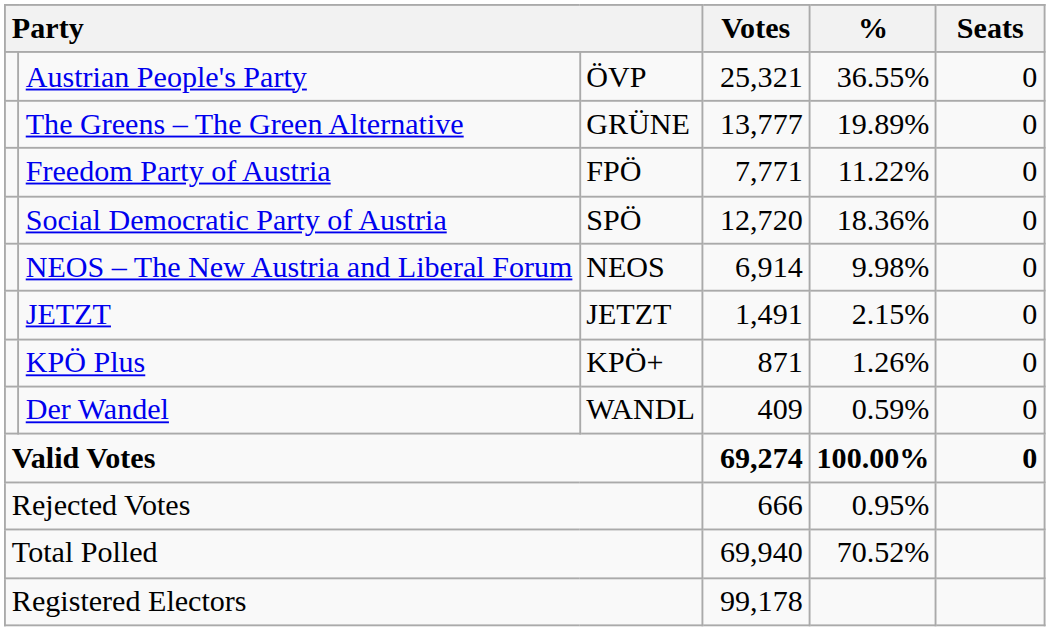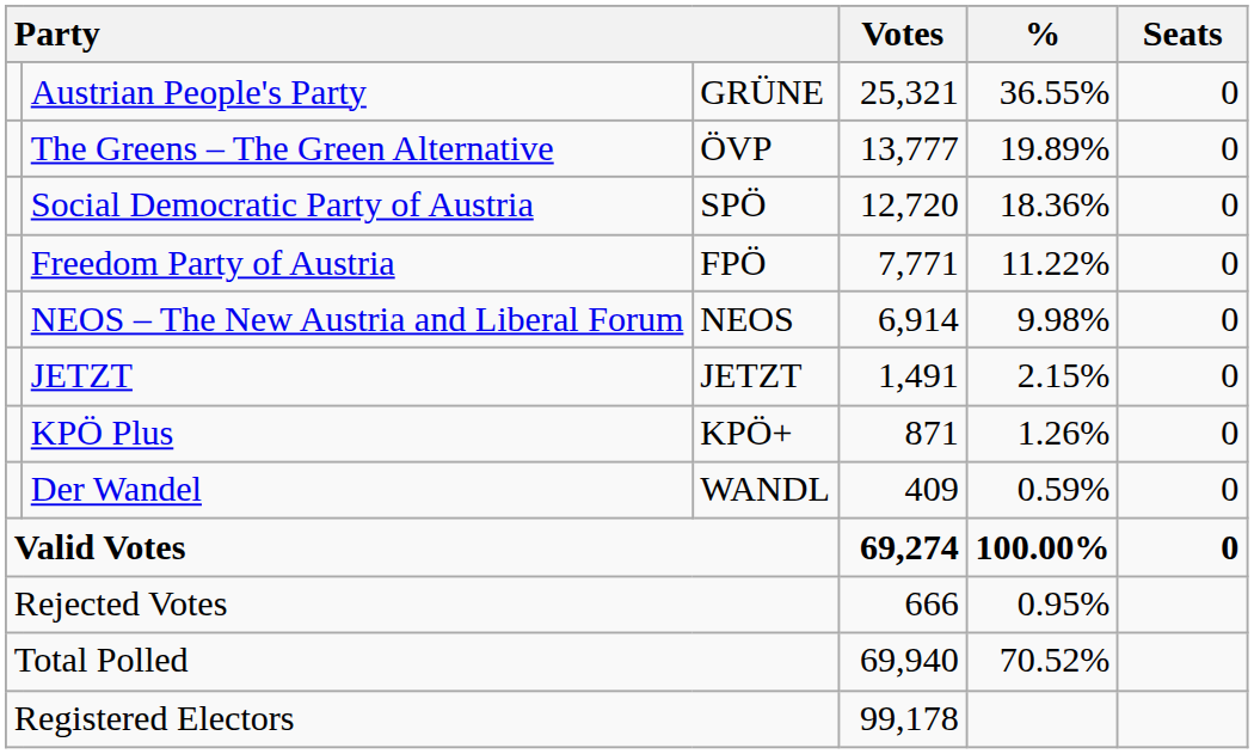 <table class="wikitable" border="1" style="text-align:right;">
 <tr>
 <th style="text-align:left;" colspan=3>Party</th>
 <th align=center width="50">Votes</th>
 <th align=center width="50">%</th>
 <th align=center width="50">Seats</th>
 </tr>
 <tr>
 <td></td>
 <td align=left><a href='#'>Austrian People's Party</a></td>
-<td align=left>ÖVP</td>
+<td align=left>GRÜNE</td>
 <td>25,321</td>
 <td>36.55%</td>
 <td>0</td>
 </tr>
 <tr>
 <td></td>
 <td align=left><a href='#'>The Greens – The Green Alternative</a></td>
-<td align=left>GRÜNE</td>
+<td align=left>ÖVP</td>
 <td>13,777</td>
 <td>19.89%</td>
+<td>0</td>
+</tr>
+<tr>
+<td></td>
+<td align=left><a href='#'>Social Democratic Party of Austria</a></td>
+<td align=left>SPÖ</td>
+<td>12,720</td>
+<td>18.36%</td>
 <td>0</td>
 </tr>
 <tr>
 <td></td>
 <td align=left><a href='#'>Freedom Party of Austria</a></td>
 <td align=left>FPÖ</td>
 <td>7,771</td>
 <td>11.22%</td>
-<td>0</td>
-</tr>
-<tr>
-<td></td>
-<td align=left><a href='#'>Social Democratic Party of Austria</a></td>
-<td align=left>SPÖ</td>
-<td>12,720</td>
-<td>18.36%</td>
 <td>0</td>
 </tr>
 <tr>
 <td></td>
 <td align=left style="white-space: nowrap;"><a href='#'>NEOS – The New Austria and Liberal Forum</a></td>
 <td align=left>NEOS</td>
 <td>6,914</td>
 <td>9.98%</td>
 <td>0</td>
 </tr>
 <tr>
 <td></td>
 <td align=left><a href='#'>JETZT</a></td>
 <td align=left>JETZT</td>
 <td>1,491</td>
 <td>2.15%</td>
 <td>0</td>
 </tr>
 <tr>
 <td></td>
 <td align=left><a href='#'>KPÖ Plus</a></td>
 <td align=left>KPÖ+</td>
 <td>871</td>
 <td>1.26%</td>
 <td>0</td>
 </tr>
 <tr>
 <td></td>
 <td align=left><a href='#'>Der Wandel</a></td>
 <td align=left>WANDL</td>
 <td>409</td>
 <td>0.59%</td>
 <td>0</td>
 </tr>
 <tr style="font-weight:bold">
 <td align=left colspan=3>Valid Votes</td>
 <td>69,274</td>
 <td>100.00%</td>
 <td>0</td>
 </tr>
 <tr>
 <td align=left colspan=3>Rejected Votes</td>
 <td>666</td>
 <td>0.95%</td>
 <td></td>
 </tr>
 <tr>
 <td align=left colspan=3>Total Polled</td>
 <td>69,940</td>
 <td>70.52%</td>
 <td></td>
 </tr>
 <tr>
 <td align=left colspan=3>Registered Electors</td>
 <td>99,178</td>
 <td></td>
 <td></td>
 </tr>
 </table>
